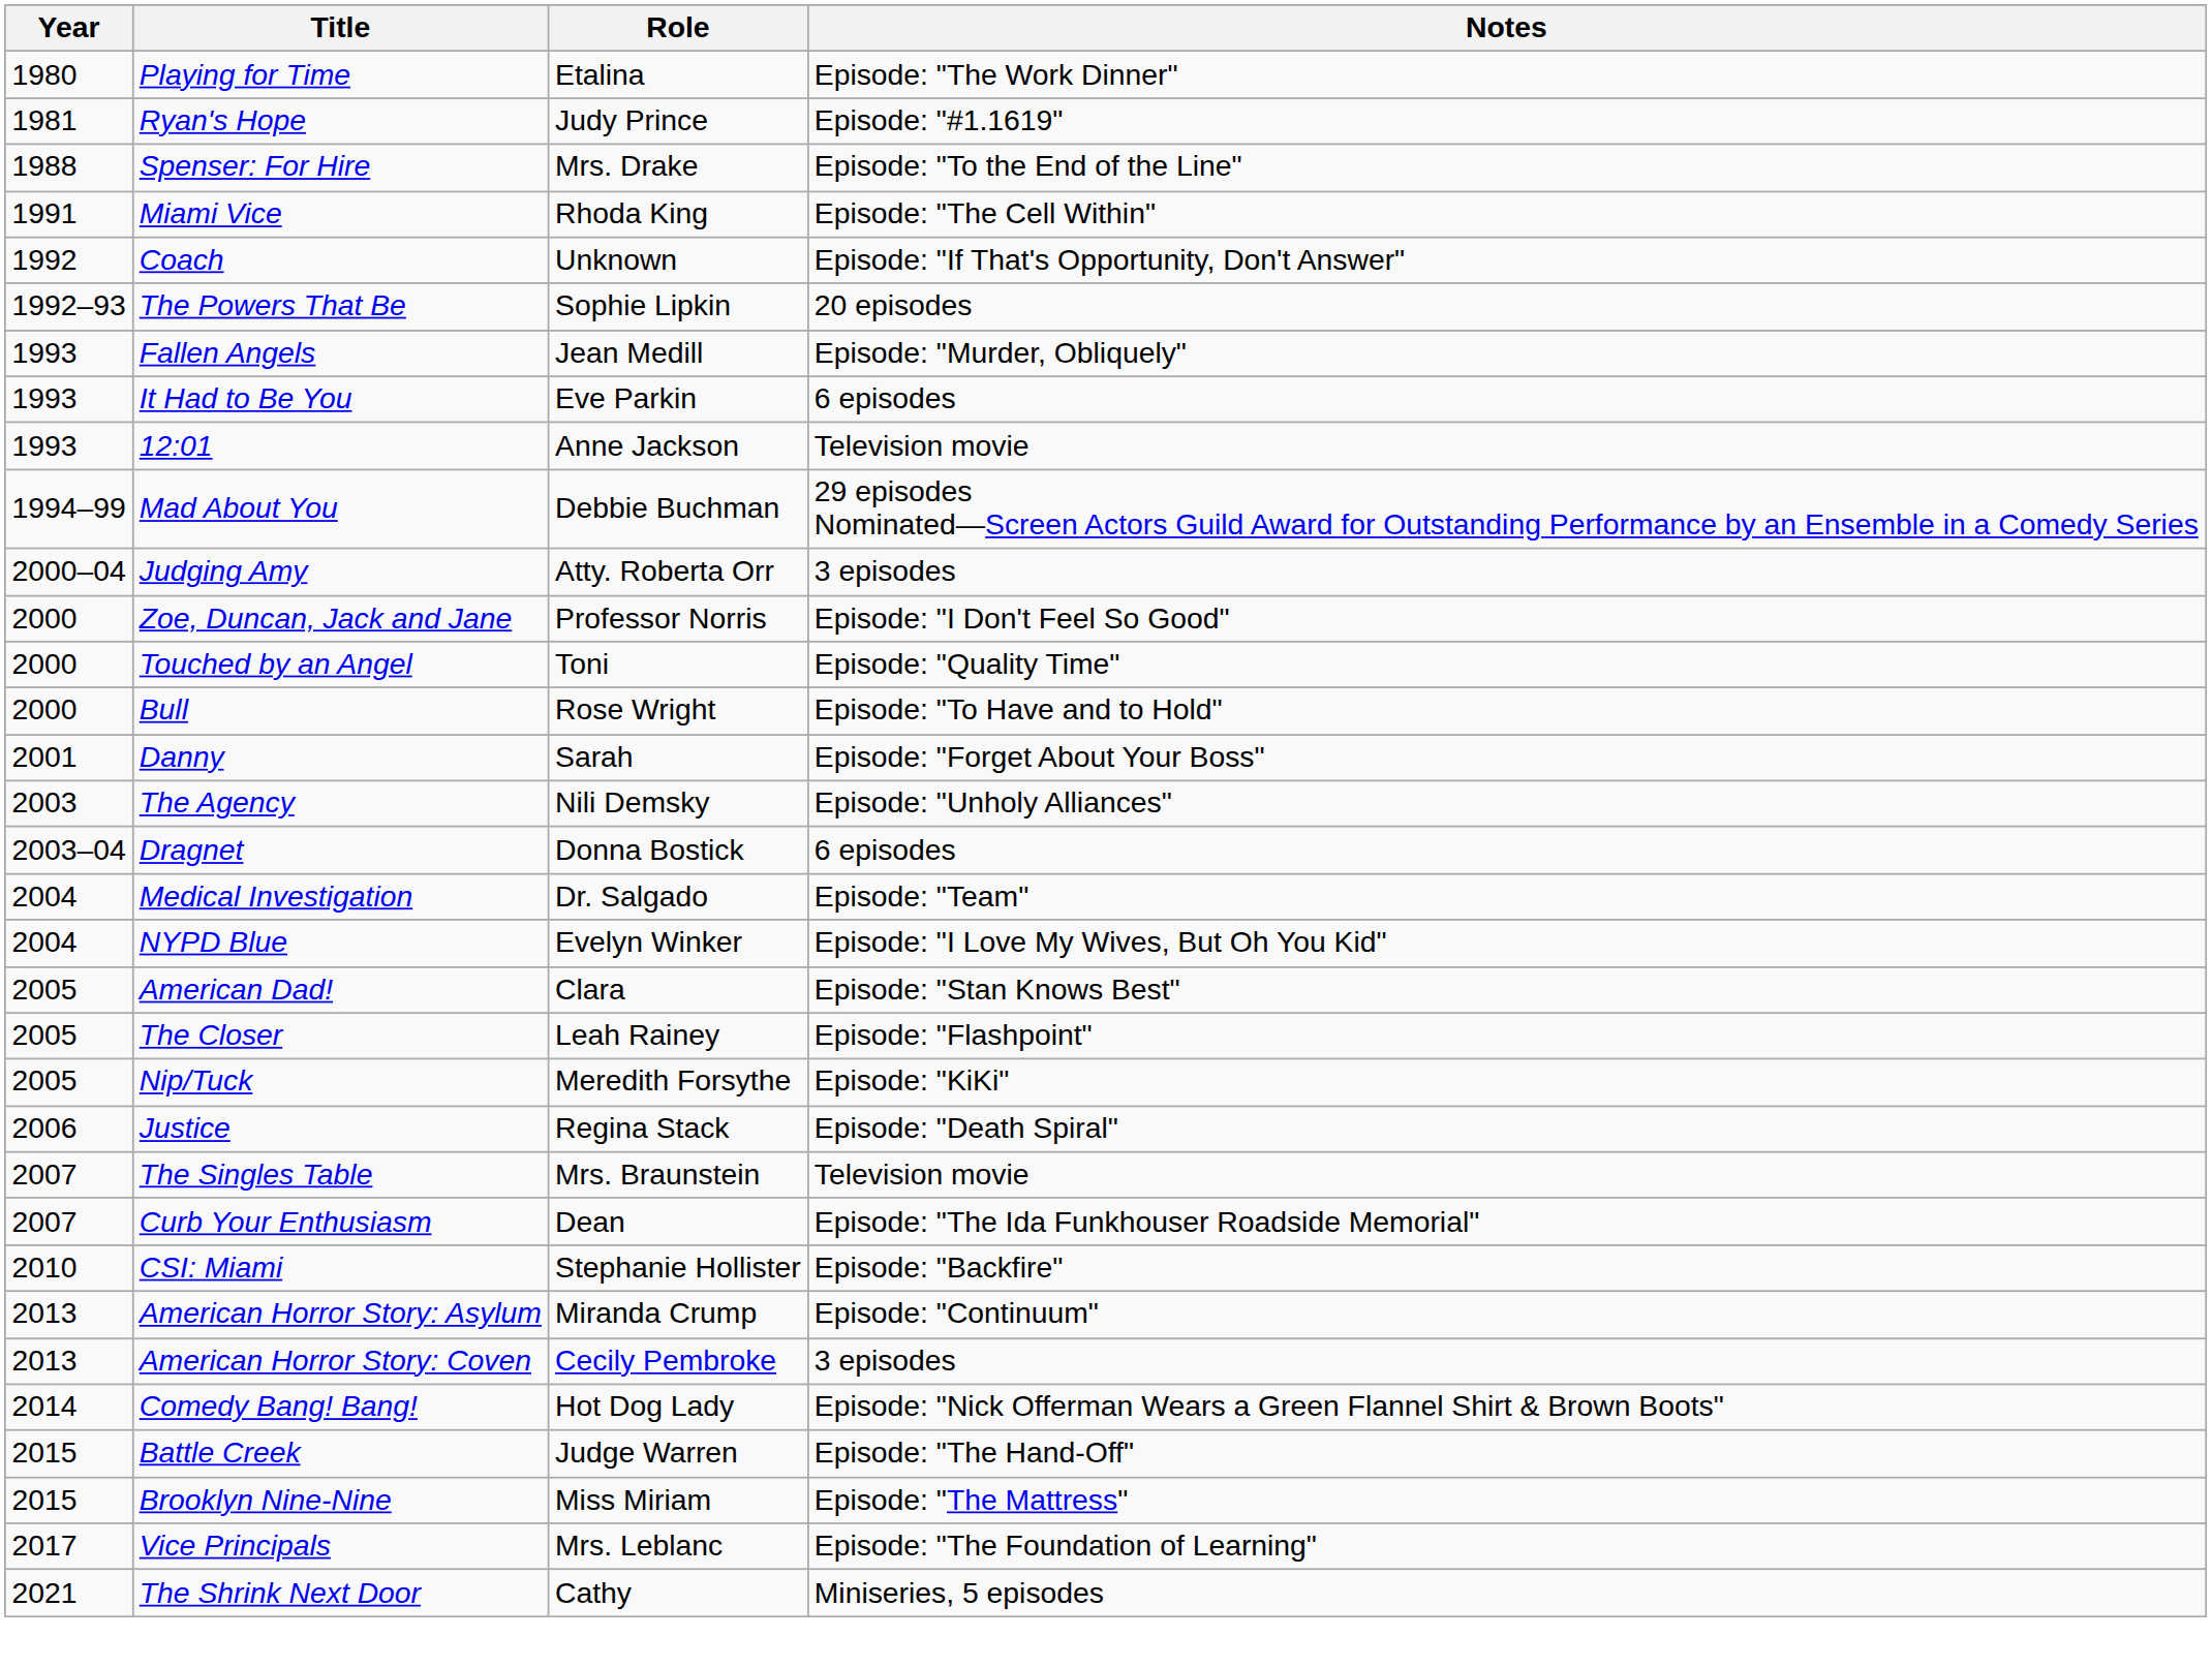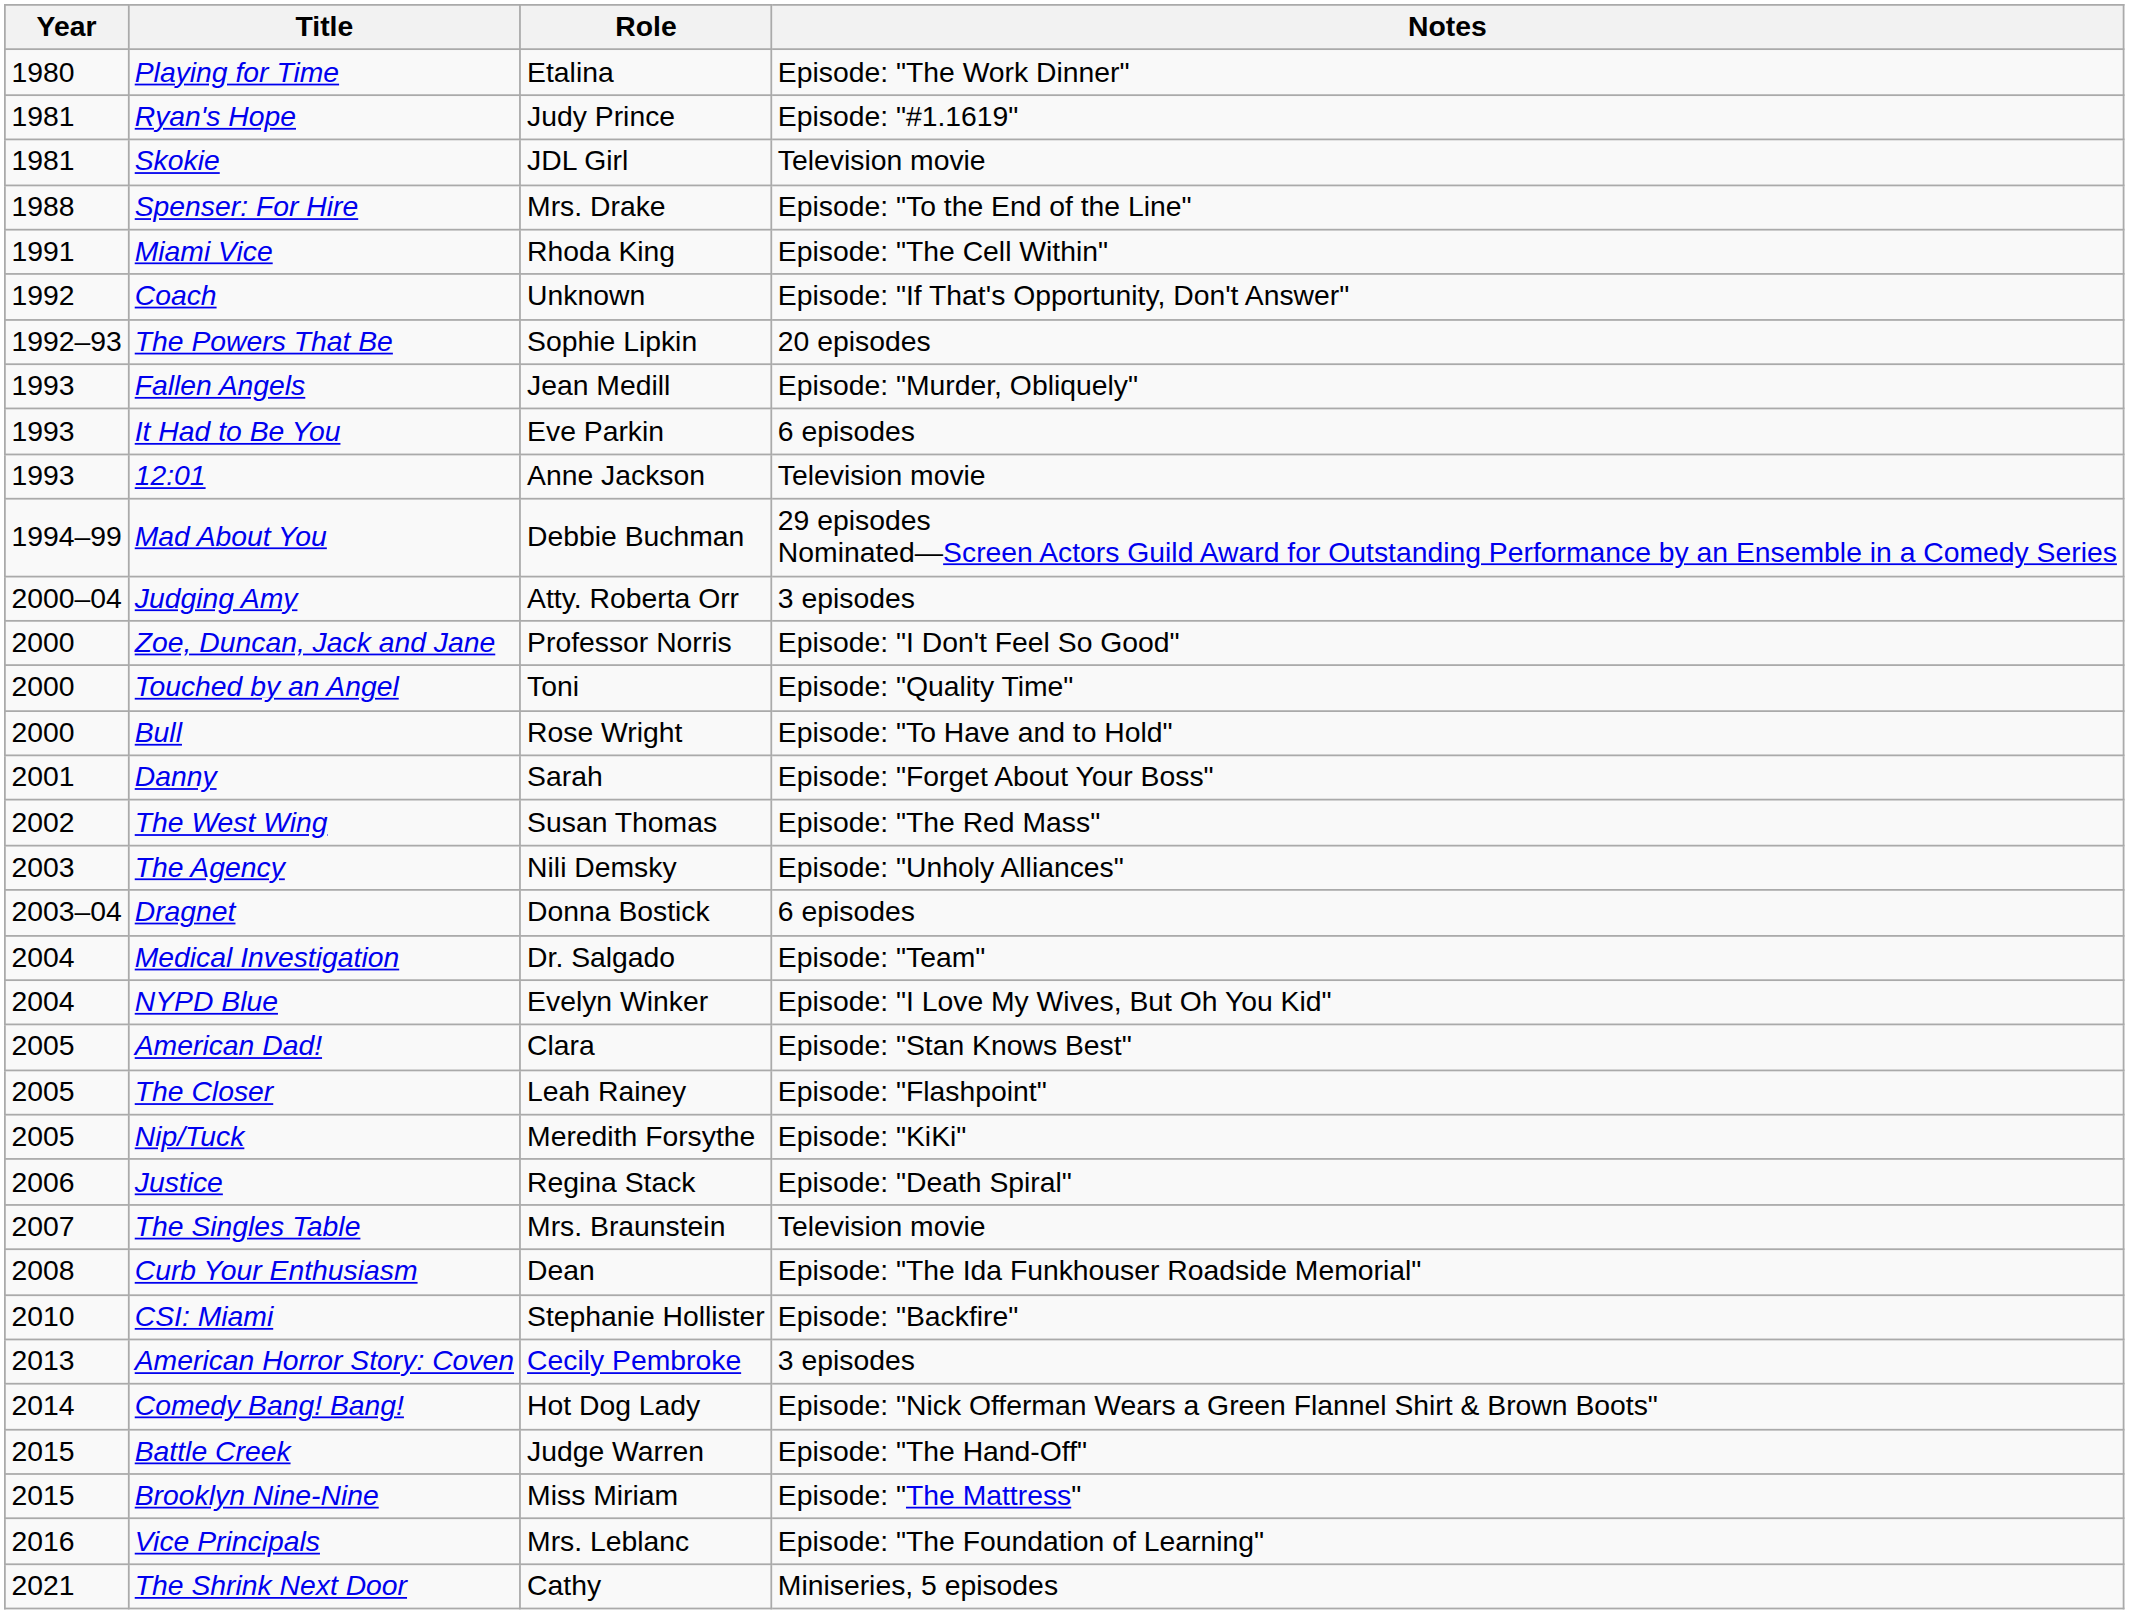 <table class="wikitable sortable">
 <tr>
 <th>Year</th>
 <th>Title</th>
 <th>Role</th>
 <th>Notes</th>
 </tr>
 <tr>
 <td>1980</td>
 <td><em><a href='#'>Playing for Time</a></em></td>
 <td>Etalina</td>
 <td>Episode: "The Work Dinner"</td>
 </tr>
 <tr>
 <td>1981</td>
 <td><em><a href='#'>Ryan's Hope</a></em></td>
 <td>Judy Prince</td>
 <td>Episode: "#1.1619"</td>
+</tr>
+<tr>
+<td>1981</td>
+<td><em><a href='#'>Skokie</a></em></td>
+<td>JDL Girl</td>
+<td>Television movie</td>
 </tr>
 <tr>
 <td>1988</td>
 <td><em><a href='#'>Spenser: For Hire</a></em></td>
 <td>Mrs. Drake</td>
 <td>Episode: "To the End of the Line"</td>
 </tr>
 <tr>
 <td>1991</td>
 <td><em><a href='#'>Miami Vice</a></em></td>
 <td>Rhoda King</td>
 <td>Episode: "The Cell Within"</td>
 </tr>
 <tr>
 <td>1992</td>
 <td><em><a href='#'>Coach</a></em></td>
 <td>Unknown</td>
 <td>Episode: "If That's Opportunity, Don't Answer"</td>
 </tr>
 <tr>
 <td>1992–93</td>
 <td><em><a href='#'>The Powers That Be</a></em></td>
 <td>Sophie Lipkin</td>
 <td>20 episodes</td>
 </tr>
 <tr>
 <td>1993</td>
 <td><em><a href='#'>Fallen Angels</a></em></td>
 <td>Jean Medill</td>
 <td>Episode: "Murder, Obliquely"</td>
 </tr>
 <tr>
 <td>1993</td>
 <td><em><a href='#'>It Had to Be You</a></em></td>
 <td>Eve Parkin</td>
 <td>6 episodes</td>
 </tr>
 <tr>
 <td>1993</td>
 <td><em><a href='#'>12:01</a></em></td>
 <td>Anne Jackson</td>
 <td>Television movie</td>
 </tr>
 <tr>
 <td>1994–99</td>
 <td><em><a href='#'>Mad About You</a></em></td>
 <td>Debbie Buchman</td>
 <td>29 episodes<br>Nominated—<a href='#'>Screen Actors Guild Award for Outstanding Performance by an Ensemble in a Comedy Series</a></td>
 </tr>
 <tr>
 <td>2000–04</td>
 <td><em><a href='#'>Judging Amy</a></em></td>
 <td>Atty. Roberta Orr</td>
 <td>3 episodes</td>
 </tr>
 <tr>
 <td>2000</td>
 <td><em><a href='#'>Zoe, Duncan, Jack and Jane</a></em></td>
 <td>Professor Norris</td>
 <td>Episode: "I Don't Feel So Good"</td>
 </tr>
 <tr>
 <td>2000</td>
 <td><em><a href='#'>Touched by an Angel</a></em></td>
 <td>Toni</td>
 <td>Episode: "Quality Time"</td>
 </tr>
 <tr>
 <td>2000</td>
 <td><em><a href='#'>Bull</a></em></td>
 <td>Rose Wright</td>
 <td>Episode: "To Have and to Hold"</td>
 </tr>
 <tr>
 <td>2001</td>
 <td><em><a href='#'>Danny</a></em></td>
 <td>Sarah</td>
 <td>Episode: "Forget About Your Boss"</td>
 </tr>
 <tr>
+<td>2002</td>
+<td><em><a href='#'>The West Wing</a></em></td>
+<td>Susan Thomas</td>
+<td>Episode: "The Red Mass"</td>
+</tr>
+<tr>
 <td>2003</td>
 <td><em><a href='#'>The Agency</a></em></td>
 <td>Nili Demsky</td>
 <td>Episode: "Unholy Alliances"</td>
 </tr>
 <tr>
 <td>2003–04</td>
 <td><em><a href='#'>Dragnet</a></em></td>
 <td>Donna Bostick</td>
 <td>6 episodes</td>
 </tr>
 <tr>
 <td>2004</td>
 <td><em><a href='#'>Medical Investigation</a></em></td>
 <td>Dr. Salgado</td>
 <td>Episode: "Team"</td>
 </tr>
 <tr>
 <td>2004</td>
 <td><em><a href='#'>NYPD Blue</a></em></td>
 <td>Evelyn Winker</td>
 <td>Episode: "I Love My Wives, But Oh You Kid"</td>
 </tr>
 <tr>
 <td>2005</td>
 <td><em><a href='#'>American Dad!</a></em></td>
 <td>Clara</td>
 <td>Episode: "Stan Knows Best"</td>
 </tr>
 <tr>
 <td>2005</td>
 <td><em><a href='#'>The Closer</a></em></td>
 <td>Leah Rainey</td>
 <td>Episode: "Flashpoint"</td>
 </tr>
 <tr>
 <td>2005</td>
 <td><em><a href='#'>Nip/Tuck</a></em></td>
 <td>Meredith Forsythe</td>
 <td>Episode: "KiKi"</td>
 </tr>
 <tr>
 <td>2006</td>
 <td><em><a href='#'>Justice</a></em></td>
 <td>Regina Stack</td>
 <td>Episode: "Death Spiral"</td>
 </tr>
 <tr>
 <td>2007</td>
 <td><em><a href='#'>The Singles Table</a></em></td>
 <td>Mrs. Braunstein</td>
 <td>Television movie</td>
 </tr>
 <tr>
-<td>2007</td>
+<td>2008</td>
 <td><em><a href='#'>Curb Your Enthusiasm</a></em></td>
 <td>Dean</td>
 <td>Episode: "The Ida Funkhouser Roadside Memorial"</td>
 </tr>
 <tr>
 <td>2010</td>
 <td><em><a href='#'>CSI: Miami</a></em></td>
 <td>Stephanie Hollister</td>
 <td>Episode: "Backfire"</td>
-</tr>
-<tr>
-<td>2013</td>
-<td><em><a href='#'>American Horror Story: Asylum</a></em></td>
-<td>Miranda Crump</td>
-<td>Episode: "Continuum"</td>
 </tr>
 <tr>
 <td>2013</td>
 <td><em><a href='#'>American Horror Story: Coven</a></em></td>
 <td><a href='#'>Cecily Pembroke</a></td>
 <td>3 episodes</td>
 </tr>
 <tr>
 <td>2014</td>
 <td><em><a href='#'>Comedy Bang! Bang!</a></em></td>
 <td>Hot Dog Lady</td>
 <td>Episode: "Nick Offerman Wears a Green Flannel Shirt & Brown Boots"</td>
 </tr>
 <tr>
 <td>2015</td>
 <td><em><a href='#'>Battle Creek</a></em></td>
 <td>Judge Warren</td>
 <td>Episode: "The Hand-Off"</td>
 </tr>
 <tr>
 <td>2015</td>
 <td><em><a href='#'>Brooklyn Nine-Nine</a></em></td>
 <td>Miss Miriam</td>
 <td>Episode: "<a href='#'>The Mattress</a>"</td>
 </tr>
 <tr>
-<td>2017</td>
+<td>2016</td>
 <td><em><a href='#'>Vice Principals</a></em></td>
 <td>Mrs. Leblanc</td>
 <td>Episode: "The Foundation of Learning"</td>
 </tr>
 <tr>
 <td>2021</td>
 <td><em><a href='#'>The Shrink Next Door</a></em></td>
 <td>Cathy</td>
 <td>Miniseries, 5 episodes</td>
 </tr>
 </table>
